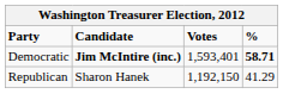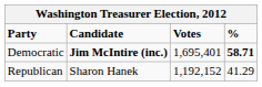 <table class="wikitable">
 <tr>
 <th colspan="4">Washington Treasurer Election, 2012</th>
 </tr>
 <tr>
 <td><strong>Party</strong></td>
 <td><strong>Candidate</strong></td>
 <td><strong>Votes</strong></td>
 <td><strong>%</strong></td>
 </tr>
 <tr>
 <td>Democratic</td>
 <td><strong>Jim McIntire (inc.)</strong></td>
-<td>1,593,401</td>
+<td>1,695,401</td>
 <td><strong>58.71</strong></td>
 </tr>
 <tr>
 <td>Republican</td>
 <td>Sharon Hanek</td>
-<td>1,192,150</td>
+<td>1,192,152</td>
 <td>41.29</td>
 </tr>
 </table>
